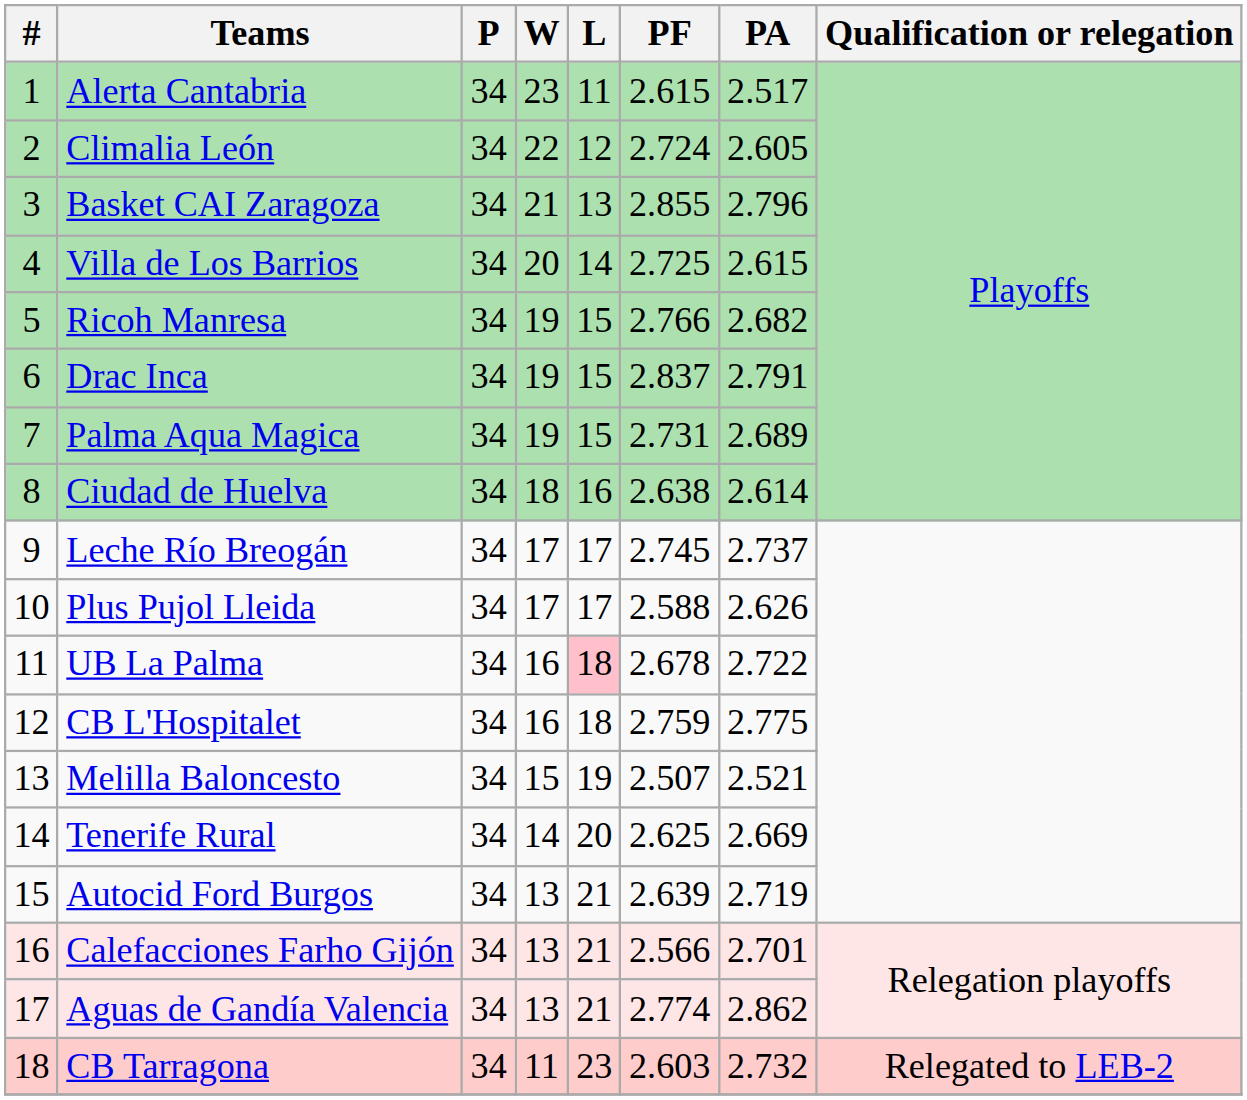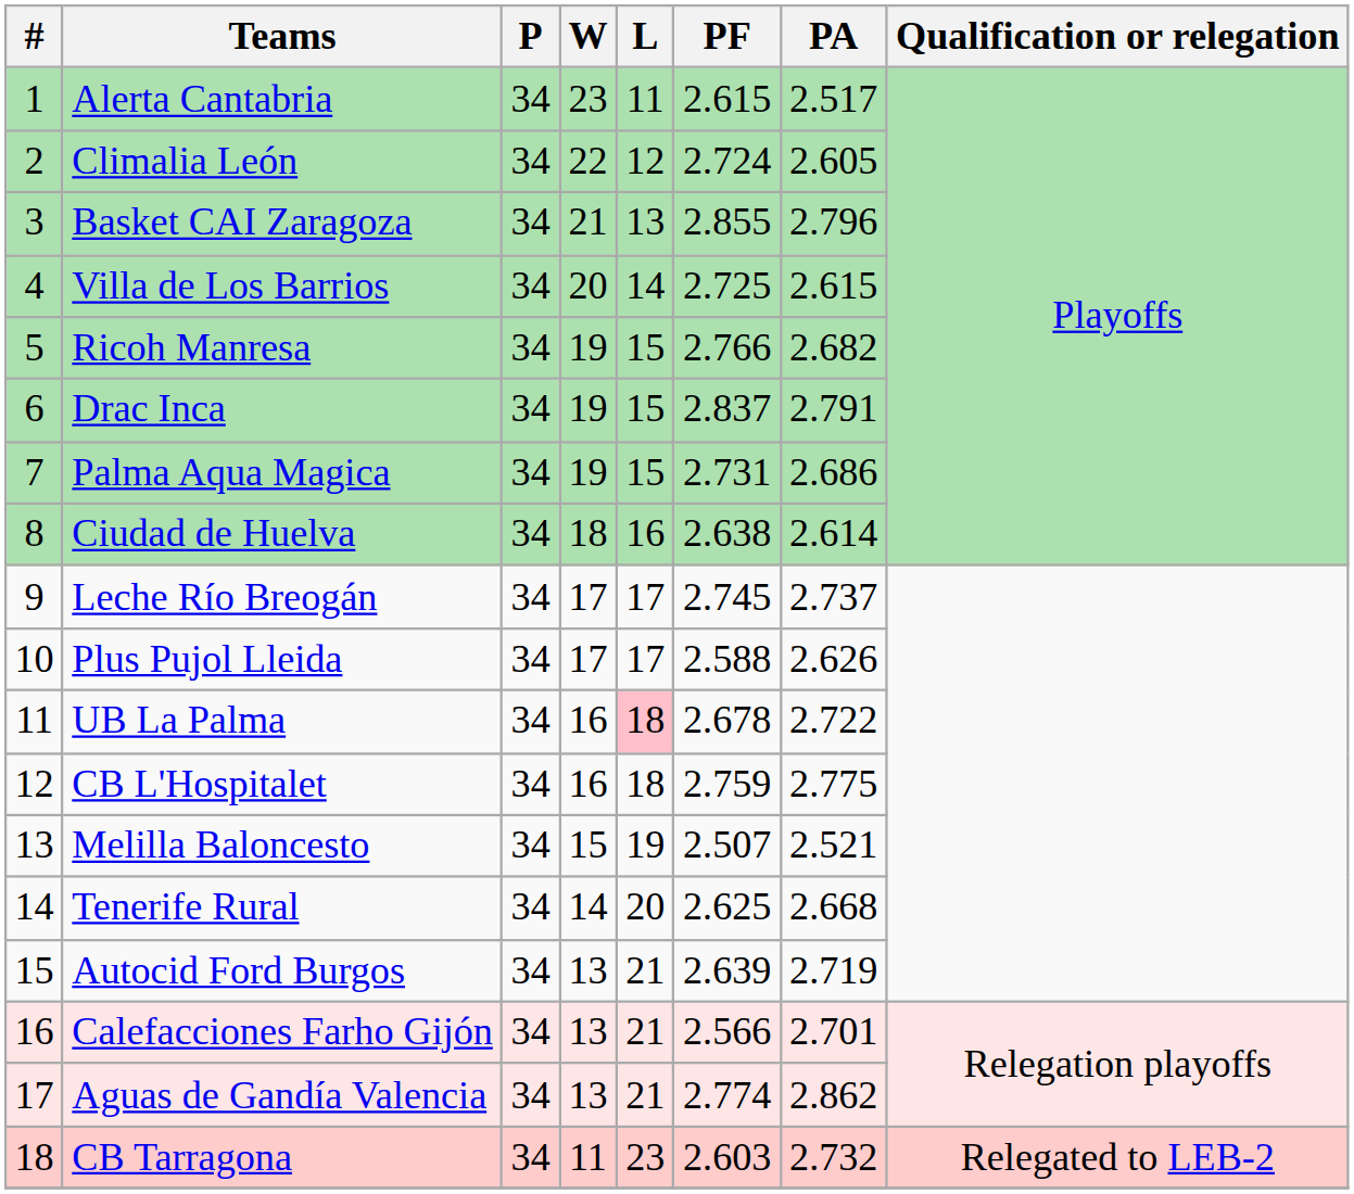 <table class="wikitable" style="text-align: center;">
 <tr>
 <th>#</th>
 <th>Teams</th>
 <th>P</th>
 <th>W</th>
 <th>L</th>
 <th>PF</th>
 <th>PA</th>
 <th>Qualification or relegation</th>
 </tr>
 <tr style="background:#ACE1AF;">
 <td>1</td>
 <td align=left><a href='#'>Alerta Cantabria</a></td>
 <td>34</td>
 <td>23</td>
 <td>11</td>
 <td>2.615</td>
 <td>2.517</td>
 <td rowspan=8><a href='#'>Playoffs</a></td>
 </tr>
 <tr style="background:#ACE1AF;">
 <td>2</td>
 <td align=left><a href='#'>Climalia León</a></td>
 <td>34</td>
 <td>22</td>
 <td>12</td>
 <td>2.724</td>
 <td>2.605</td>
 </tr>
 <tr style="background:#ACE1AF;">
 <td>3</td>
 <td align=left><a href='#'>Basket CAI Zaragoza</a></td>
 <td>34</td>
 <td>21</td>
 <td>13</td>
 <td>2.855</td>
 <td>2.796</td>
 </tr>
 <tr style="background:#ACE1AF;">
 <td>4</td>
 <td align=left><a href='#'>Villa de Los Barrios</a></td>
 <td>34</td>
 <td>20</td>
 <td>14</td>
 <td>2.725</td>
 <td>2.615</td>
 </tr>
 <tr style="background:#ACE1AF;">
 <td>5</td>
 <td align=left><a href='#'>Ricoh Manresa</a></td>
 <td>34</td>
 <td>19</td>
 <td>15</td>
 <td>2.766</td>
 <td>2.682</td>
 </tr>
 <tr style="background:#ACE1AF;">
 <td>6</td>
 <td align=left><a href='#'>Drac Inca</a></td>
 <td>34</td>
 <td>19</td>
 <td>15</td>
 <td>2.837</td>
 <td>2.791</td>
 </tr>
 <tr style="background:#ACE1AF;">
 <td>7</td>
 <td align=left><a href='#'>Palma Aqua Magica</a></td>
 <td>34</td>
 <td>19</td>
 <td>15</td>
 <td>2.731</td>
-<td>2.689</td>
+<td>2.686</td>
 </tr>
 <tr style="background:#ACE1AF;">
 <td>8</td>
 <td align=left><a href='#'>Ciudad de Huelva</a></td>
 <td>34</td>
 <td>18</td>
 <td>16</td>
 <td>2.638</td>
 <td>2.614</td>
 </tr>
 <tr>
 <td>9</td>
 <td align=left><a href='#'>Leche Río Breogán</a></td>
 <td>34</td>
 <td>17</td>
 <td>17</td>
 <td>2.745</td>
 <td>2.737</td>
 </tr>
 <tr>
 <td>10</td>
 <td align=left><a href='#'>Plus Pujol Lleida</a></td>
 <td>34</td>
 <td>17</td>
 <td>17</td>
 <td>2.588</td>
 <td>2.626</td>
 </tr>
 <tr>
 <td>11</td>
 <td align=left><a href='#'>UB La Palma</a></td>
 <td>34</td>
 <td>16</td>
 <td style="background: pink;">18</td>
 <td>2.678</td>
 <td>2.722</td>
 </tr>
 <tr>
 <td>12</td>
 <td align=left><a href='#'>CB L'Hospitalet</a></td>
 <td>34</td>
 <td>16</td>
 <td>18</td>
 <td>2.759</td>
 <td>2.775</td>
 </tr>
 <tr>
 <td>13</td>
 <td align=left><a href='#'>Melilla Baloncesto</a></td>
 <td>34</td>
 <td>15</td>
 <td>19</td>
 <td>2.507</td>
 <td>2.521</td>
 </tr>
 <tr>
 <td>14</td>
 <td align=left><a href='#'>Tenerife Rural</a></td>
 <td>34</td>
 <td>14</td>
 <td>20</td>
 <td>2.625</td>
-<td>2.669</td>
+<td>2.668</td>
 </tr>
 <tr>
 <td>15</td>
 <td align=left><a href='#'>Autocid Ford Burgos</a></td>
 <td>34</td>
 <td>13</td>
 <td>21</td>
 <td>2.639</td>
 <td>2.719</td>
 </tr>
 <tr style="background:#FFE6E6;">
 <td>16</td>
 <td align=left><a href='#'>Calefacciones Farho Gijón</a></td>
 <td>34</td>
 <td>13</td>
 <td>21</td>
 <td>2.566</td>
 <td>2.701</td>
 <td rowspan=2>Relegation playoffs</td>
 </tr>
 <tr style="background:#FFE6E6;">
 <td>17</td>
 <td align=left><a href='#'>Aguas de Gandía Valencia</a></td>
 <td>34</td>
 <td>13</td>
 <td>21</td>
 <td>2.774</td>
 <td>2.862</td>
 </tr>
 <tr style="background:#FFCCCC;">
 <td>18</td>
 <td align=left><a href='#'>CB Tarragona</a></td>
 <td>34</td>
 <td>11</td>
 <td>23</td>
 <td>2.603</td>
 <td>2.732</td>
 <td>Relegated to <a href='#'>LEB-2</a></td>
 </tr>
 <tr>
 </tr>
 </table>
